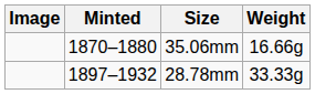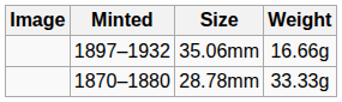 <table class="wikitable">
 <tr>
 <th>Image</th>
 <th>Minted</th>
 <th>Size</th>
 <th>Weight</th>
 </tr>
 <tr>
 <td></td>
-<td>1870–1880</td>
+<td>1897–1932</td>
 <td align="center">35.06mm</td>
 <td align="center">16.66g</td>
 </tr>
 <tr>
 <td></td>
-<td>1897–1932</td>
+<td>1870–1880</td>
 <td align="center">28.78mm</td>
 <td align="center">33.33g</td>
 </tr>
 </table>
